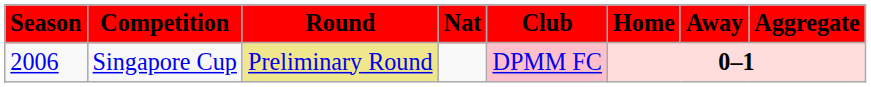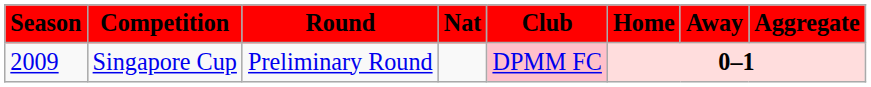 <table class="wikitable">
 <tr>
 <th style="background:#ff0000"><span> Season</span></th>
 <th style="background:#ff0000"><span> Competition</span></th>
 <th style="background:#ff0000"><span> Round</span></th>
 <th style="background:#ff0000"><span> Nat</span></th>
 <th style="background:#ff0000"><span> Club</span></th>
 <th style="background:#ff0000"><span> Home</span></th>
 <th style="background:#ff0000"><span> Away</span></th>
 <th style="background:#ff0000"><span> Aggregate</span></th>
 </tr>
 <tr>
-<td><a href='#'>2006</a></td>
+<td><a href='#'>2009</a></td>
 <td><a href='#'>Singapore Cup</a></td>
-<td style="background: khaki;"><a href='#'>Preliminary Round</a></td>
+<td><a href='#'>Preliminary Round</a></td>
 <td></td>
 <td style="background: pink;"><a href='#'>DPMM FC</a></td>
 <td colspan=3; style="text-align:center; background:#ffdddd;"><strong>0–1</strong></td>
 </tr>
 </table>
